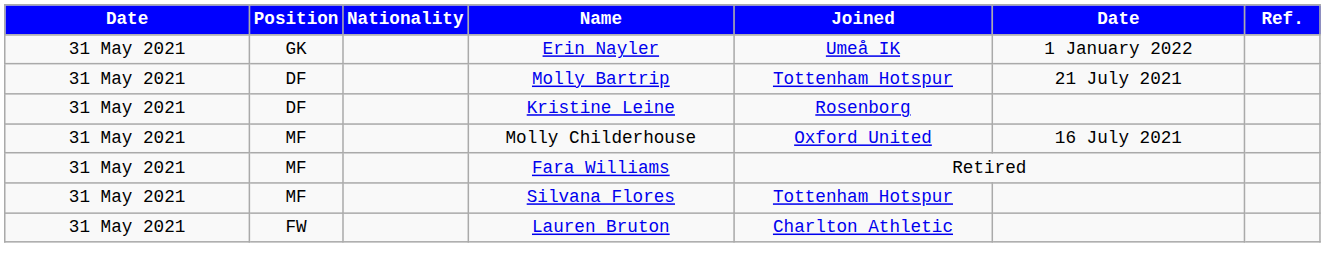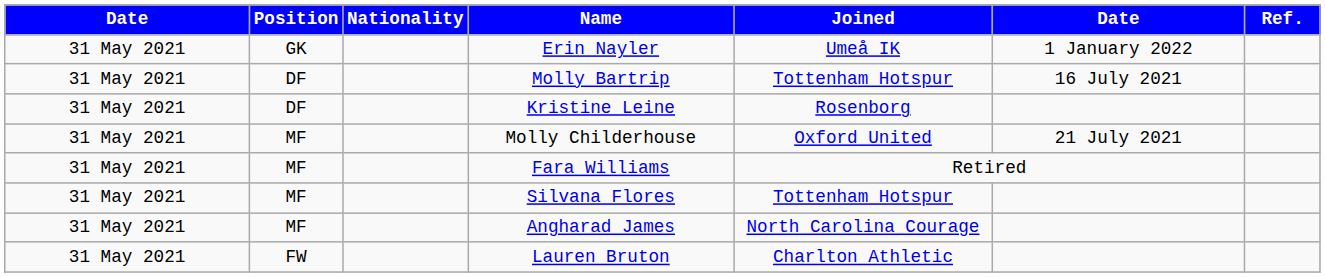 <table class="wikitable"  style="text-align:center; font-size:90%; ">
 <tr>
 <th style="background:#00f; color:white; width:200px;">Date</th>
 <th style="background:#00f; color:white; width:50px;">Position</th>
 <th style="background:#00f; color:white; width:50px;">Nationality</th>
 <th style="background:#00f; color:white; width:200px;">Name</th>
 <th style="background:#00f; color:white; width:200px;">Joined</th>
 <th style="background:#00f; color:white; width:200px;">Date</th>
 <th style="background:#00f; color:white; width:50px;">Ref.</th>
 </tr>
 <tr>
 <td>31 May 2021</td>
 <td>GK</td>
 <td></td>
 <td><a href='#'>Erin Nayler</a></td>
 <td><a href='#'>Umeå IK</a></td>
 <td>1 January 2022</td>
 <td></td>
 </tr>
 <tr>
 <td>31 May 2021</td>
 <td>DF</td>
 <td></td>
 <td><a href='#'>Molly Bartrip</a></td>
 <td><a href='#'>Tottenham Hotspur</a></td>
-<td>21 July 2021</td>
+<td>16 July 2021</td>
 <td></td>
 </tr>
 <tr>
 <td>31 May 2021</td>
 <td>DF</td>
 <td></td>
 <td><a href='#'>Kristine Leine</a></td>
 <td><a href='#'>Rosenborg</a></td>
 <td></td>
 <td></td>
 </tr>
 <tr>
 <td>31 May 2021</td>
 <td>MF</td>
 <td></td>
 <td>Molly Childerhouse</td>
 <td><a href='#'>Oxford United</a></td>
-<td>16 July 2021</td>
+<td>21 July 2021</td>
 <td></td>
 </tr>
 <tr>
 <td>31 May 2021</td>
 <td>MF</td>
 <td></td>
 <td><a href='#'>Fara Williams</a></td>
 <td colspan="2">Retired</td>
 <td></td>
 </tr>
 <tr>
 <td>31 May 2021</td>
 <td>MF</td>
 <td></td>
 <td><a href='#'>Silvana Flores</a></td>
 <td><a href='#'>Tottenham Hotspur</a></td>
 <td></td>
 <td></td>
 </tr>
 <tr>
 <td>31 May 2021</td>
+<td>MF</td>
+<td></td>
+<td><a href='#'>Angharad James</a></td>
+<td><a href='#'>North Carolina Courage</a></td>
+<td></td>
+<td></td>
+</tr>
+<tr>
+<td>31 May 2021</td>
 <td>FW</td>
 <td></td>
 <td><a href='#'>Lauren Bruton</a></td>
 <td><a href='#'>Charlton Athletic</a></td>
 <td></td>
 <td></td>
 </tr>
 </table>
